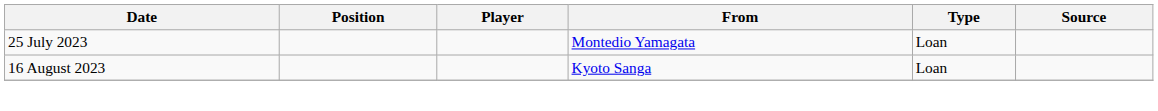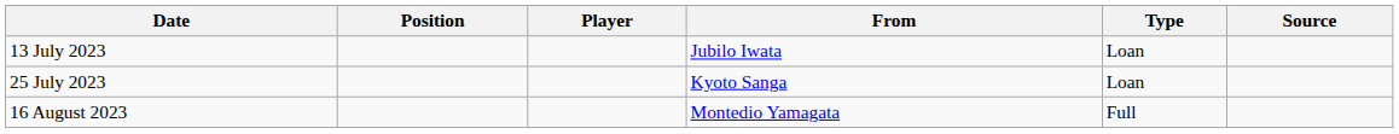 <table class="wikitable sortable" style="width:90%; text-align:center; font-size:95%; text-align:left;">
 <tr>
 <th>Date</th>
 <th>Position</th>
 <th>Player</th>
 <th>From</th>
 <th>Type</th>
 <th>Source</th>
 </tr>
 <tr>
+<td>13 July 2023</td>
+<td></td>
+<td></td>
+<td> <a href='#'>Jubilo Iwata</a></td>
+<td>Loan</td>
+<td></td>
+</tr>
+<tr>
 <td>25 July 2023</td>
 <td></td>
 <td></td>
-<td> <a href='#'>Montedio Yamagata</a></td>
+<td> <a href='#'>Kyoto Sanga</a></td>
 <td>Loan</td>
 <td></td>
 </tr>
 <tr>
 <td>16 August 2023</td>
 <td></td>
 <td></td>
-<td> <a href='#'>Kyoto Sanga</a></td>
-<td>Loan</td>
+<td> <a href='#'>Montedio Yamagata</a></td>
+<td>Full</td>
 <td></td>
 </tr>
 <tr>
 </tr>
 </table>
